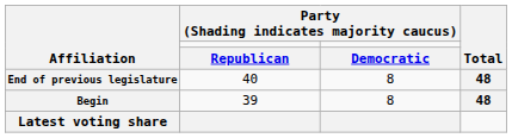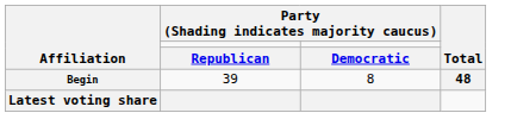 <table class="wikitable" style="text-align:center">
 <tr valign="bottom">
 <th scope="col" rowspan="3">Affiliation</th>
 <th scope="col" colspan="2">Party <div>(Shading indicates majority caucus)</div></th>
 <th scope="col" rowspan="3">Total</th>
 </tr>
 <tr style="height:5px">
 <td style="color:#33F"></td>
 <td style="color:F33"></td>
 </tr>
 <tr>
 <th><a href='#'>Republican</a></th>
 <th><a href='#'>Democratic</a></th>
 </tr>
 <tr>
-<th scope="row" style="white-space:nowrap; font-size:80%">End of previous legislature</th>
-<td>40</td>
-<td>8</td>
-<th>48</th>
-</tr>
-<tr>
 <th scope="row" style="white-space:nowrap; font-size:80%">Begin</th>
 <td>39</td>
 <td>8</td>
 <th>48</th>
 </tr>
 <tr>
 <th scope="row">Latest voting share</th>
 <th></th>
 <th></th>
 </tr>
 </table>
